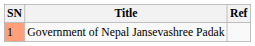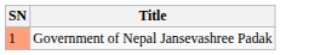 <table class="wikitable">
 <tr>
 <th>SN</th>
 <th>Title</th>
-<th>Ref</th>
 </tr>
 <tr>
 <td style="background: lightsalmon;">1</td>
 <td>Government of Nepal Jansevashree Padak</td>
-<td></td>
 </tr>
 </table>
